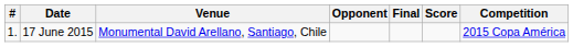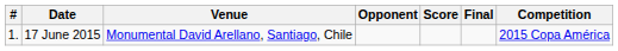 <table class="wikitable collapsible">
 <tr>
 <th>#</th>
 <th>Date</th>
 <th>Venue</th>
 <th>Opponent</th>
+<th>Score</th>
 <th>Final</th>
-<th>Score</th>
 <th>Competition</th>
 </tr>
 <tr>
 <td>1.</td>
 <td>17 June 2015</td>
 <td><a href='#'>Monumental David Arellano</a>, <a href='#'>Santiago</a>, Chile</td>
 <td></td>
 <td></td>
 <td></td>
 <td><a href='#'>2015 Copa América</a></td>
 </tr>
 </table>
